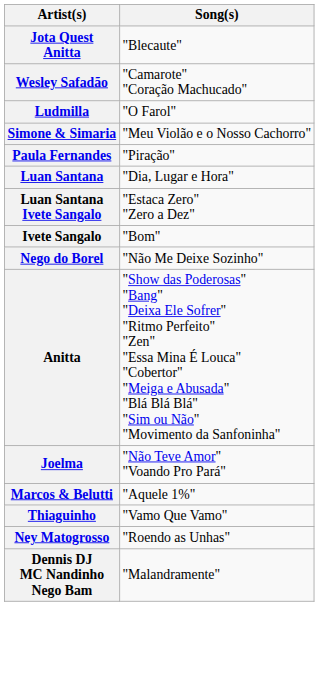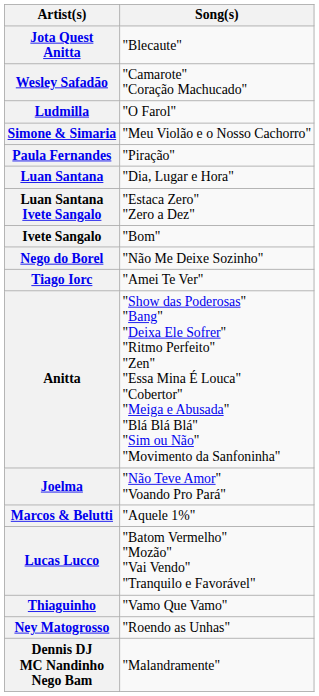 <table class="wikitable plainrowheaders">
 <tr>
 <th scope="col">Artist(s)</th>
 <th scope="col">Song(s)</th>
 </tr>
 <tr>
 <th scope="row"><a href='#'>Jota Quest</a><br><a href='#'>Anitta</a></th>
 <td>"Blecaute"</td>
 </tr>
 <tr>
 <th scope="row"><a href='#'>Wesley Safadão</a></th>
 <td>"Camarote"<br>"Coração Machucado"</td>
 </tr>
 <tr>
 <th scope="row"><a href='#'>Ludmilla</a></th>
 <td>"O Farol"</td>
 </tr>
 <tr>
 <th scope="row"><a href='#'>Simone & Simaria</a></th>
 <td>"Meu Violão e o Nosso Cachorro"</td>
 </tr>
 <tr>
 <th scope="row"><a href='#'>Paula Fernandes</a></th>
 <td>"Piração"</td>
 </tr>
 <tr>
 <th scope="row"><a href='#'>Luan Santana</a></th>
 <td>"Dia, Lugar e Hora"</td>
 </tr>
 <tr>
 <th scope="row">Luan Santana<br><a href='#'>Ivete Sangalo</a></th>
 <td>"Estaca Zero"<br>"Zero a Dez"</td>
 </tr>
 <tr>
 <th scope="row">Ivete Sangalo</th>
 <td>"Bom"</td>
 </tr>
 <tr>
 <th scope="row"><a href='#'>Nego do Borel</a></th>
 <td>"Não Me Deixe Sozinho"</td>
 </tr>
 <tr>
+<th scope="row"><a href='#'>Tiago Iorc</a></th>
+<td>"Amei Te Ver"</td>
+</tr>
+<tr>
 <th scope="row">Anitta</th>
 <td>"<a href='#'>Show das Poderosas</a>"<br>"<a href='#'>Bang</a>"<br>"<a href='#'>Deixa Ele Sofrer</a>"<br>"Ritmo Perfeito"<br>"Zen"<br>"Essa Mina É Louca"<br>"Cobertor"<br>"<a href='#'>Meiga e Abusada</a>"<br>"Blá Blá Blá"<br>"<a href='#'>Sim ou Não</a>"<br>"Movimento da Sanfoninha"</td>
 </tr>
 <tr>
 <th scope="row"><a href='#'>Joelma</a></th>
 <td>"<a href='#'>Não Teve Amor</a>"<br>"Voando Pro Pará"</td>
 </tr>
 <tr>
 <th scope="row"><a href='#'>Marcos & Belutti</a></th>
 <td>"Aquele 1%"</td>
+</tr>
+<tr>
+<th scope="row"><a href='#'>Lucas Lucco</a></th>
+<td>"Batom Vermelho"<br>"Mozão"<br>"Vai Vendo"<br>"Tranquilo e Favorável"</td>
 </tr>
 <tr>
 <th scope="row"><a href='#'>Thiaguinho</a></th>
 <td>"Vamo Que Vamo"</td>
 </tr>
 <tr>
 <th scope="row"><a href='#'>Ney Matogrosso</a></th>
 <td>"Roendo as Unhas"</td>
 </tr>
 <tr>
 <th scope="row">Dennis DJ<br>MC Nandinho<br>Nego Bam</th>
 <td>"Malandramente"</td>
 </tr>
 </table>
